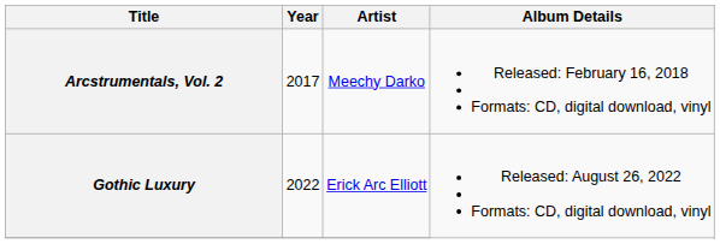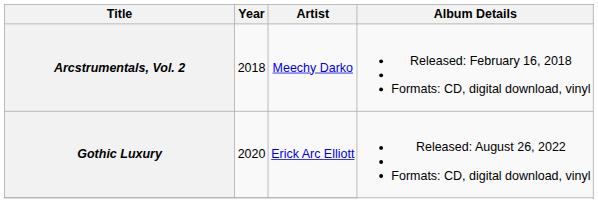 <table class="wikitable plainrowheaders" style="text-align:center;" border="1">
 <tr>
 <th scope="col" style="width:18em;">Title</th>
 <th scope="col">Year</th>
 <th scope="col">Artist</th>
 <th scope="col">Album Details</th>
 </tr>
 <tr>
 <th scope="row"><em>Arcstrumentals, Vol. 2</em></th>
-<td rowspan="1">2017</td>
+<td rowspan="1">2018</td>
 <td rowspan="1"><a href='#'>Meechy Darko</a></td>
 <td><br><ul><li>Released: February 16, 2018</li><li></li><li>Formats: CD, digital download, vinyl</li></ul></td>
 </tr>
 <tr>
 <th scope="row"><em>Gothic Luxury</em></th>
-<td rowspan="1">2022</td>
+<td rowspan="1">2020</td>
 <td rowspan="1"><a href='#'>Erick Arc Elliott</a></td>
 <td rowspan="3"><br><ul><li>Released: August 26, 2022</li><li></li><li>Formats: CD, digital download, vinyl</li></ul></td>
 </tr>
 <tr>
 </tr>
 </table>
